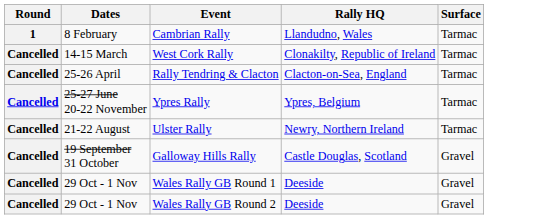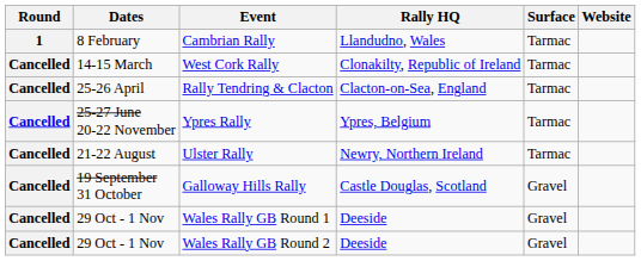 <table class="wikitable" style="font-size: 95%;">
 <tr>
 <th>Round</th>
 <th>Dates</th>
 <th>Event</th>
 <th>Rally HQ</th>
 <th>Surface</th>
+<th>Website</th>
 </tr>
 <tr>
 <th>1</th>
 <td>8 February</td>
 <td> <a href='#'>Cambrian Rally</a></td>
 <td><a href='#'>Llandudno</a>, <a href='#'>Wales</a></td>
 <td>Tarmac</td>
+<td></td>
 </tr>
 <tr>
 <th>Cancelled</th>
 <td>14-15 March</td>
 <td> <a href='#'>West Cork Rally</a></td>
 <td><a href='#'>Clonakilty</a>, <a href='#'>Republic of Ireland</a></td>
 <td>Tarmac</td>
+<td></td>
 </tr>
 <tr>
 <th>Cancelled</th>
 <td>25-26 April</td>
 <td> <a href='#'>Rally Tendring & Clacton</a></td>
 <td><a href='#'>Clacton-on-Sea</a>, <a href='#'>England</a></td>
 <td>Tarmac</td>
+<td></td>
 </tr>
 <tr>
 <th><a href='#'>Cancelled</a></th>
 <td><s>25-27 June</s><br>20-22 November</td>
 <td> <a href='#'>Ypres Rally</a></td>
 <td><a href='#'>Ypres, Belgium</a></td>
 <td>Tarmac</td>
+<td></td>
 </tr>
 <tr>
 <th>Cancelled</th>
 <td>21-22 August</td>
 <td> <a href='#'>Ulster Rally</a></td>
 <td><a href='#'>Newry, Northern Ireland</a></td>
 <td>Tarmac</td>
+<td></td>
 </tr>
 <tr>
 <th>Cancelled</th>
 <td><s>19 September</s><br>31 October</td>
 <td> <a href='#'>Galloway Hills Rally</a></td>
 <td><a href='#'>Castle Douglas</a>, <a href='#'>Scotland</a></td>
 <td>Gravel</td>
+<td></td>
 </tr>
 <tr>
 <th>Cancelled</th>
 <td>29 Oct - 1 Nov</td>
 <td> <a href='#'>Wales Rally GB</a> Round 1</td>
 <td><a href='#'>Deeside</a></td>
 <td>Gravel</td>
+<td></td>
 </tr>
 <tr>
 <th>Cancelled</th>
 <td>29 Oct - 1 Nov</td>
 <td> <a href='#'>Wales Rally GB</a> Round 2</td>
 <td><a href='#'>Deeside</a></td>
 <td>Gravel</td>
+<td></td>
 </tr>
 </table>
